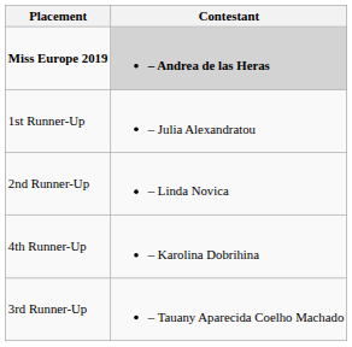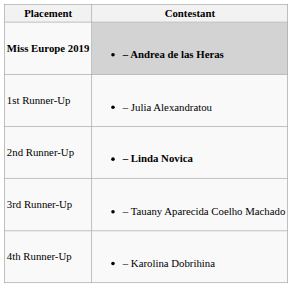 <table class="wikitable sortable" style="font-size: 95%;">
 <tr>
 <th>Placement</th>
 <th>Contestant</th>
 </tr>
 <tr>
 <td><strong>Miss Europe 2019</strong></td>
 <td style="background: lightgrey;"><br><ul><li><strong> – Andrea de las Heras</strong></li></ul></td>
 </tr>
 <tr>
 <td>1st Runner-Up</td>
 <td><br><ul><li> – Julia Alexandratou</li></ul></td>
 </tr>
 <tr>
 <td>2nd Runner-Up</td>
-<td><br><ul><li> – Linda Novica</li></ul></td>
+<td><strong><br><ul><li> – Linda Novica</li></ul></strong></td>
+</tr>
+<tr>
+<td>3rd Runner-Up</td>
+<td><br><ul><li> – Tauany Aparecida Coelho Machado</li></ul></td>
 </tr>
 <tr>
 <td>4th Runner-Up</td>
 <td><br><ul><li> – Karolina Dobrihina</li></ul></td>
 </tr>
-<tr>
-<td>3rd Runner-Up</td>
-<td><br><ul><li> – Tauany Aparecida Coelho Machado</li></ul></td>
-</tr>
 </table>
